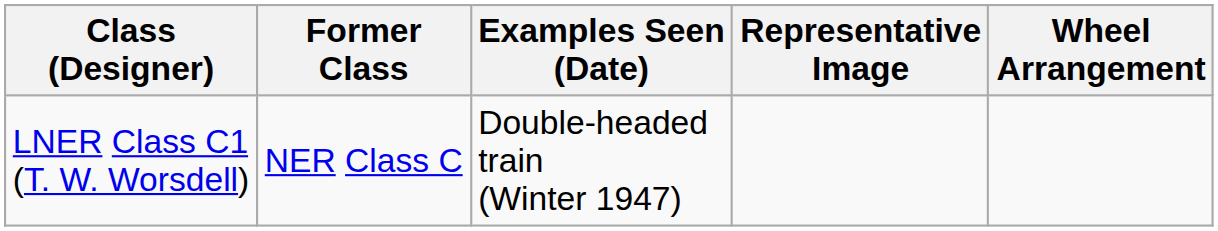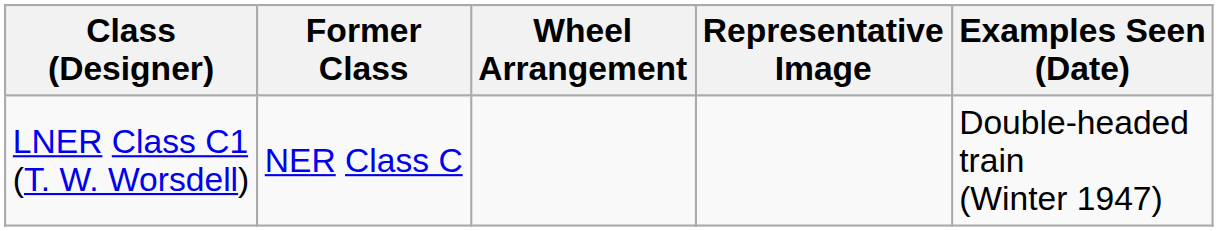 <table class="wikitable">
 <tr>
 <th>Class<br>(Designer)</th>
 <th>Former<br>Class</th>
+<th>Wheel<br>Arrangement</th>
+<th>Representative<br>Image</th>
 <th>Examples Seen<br>(Date)</th>
-<th>Representative<br>Image</th>
-<th>Wheel<br>Arrangement</th>
 </tr>
 <tr>
 <td><a href='#'>LNER</a> <a href='#'>Class C1</a><br>(<a href='#'>T. W. Worsdell</a>)</td>
 <td><a href='#'>NER</a> <a href='#'>Class C</a></td>
-<td>Double-headed <br>train <br>(Winter 1947)</td>
 <td></td>
 <td></td>
+<td>Double-headed <br>train <br>(Winter 1947)</td>
 </tr>
 </table>
